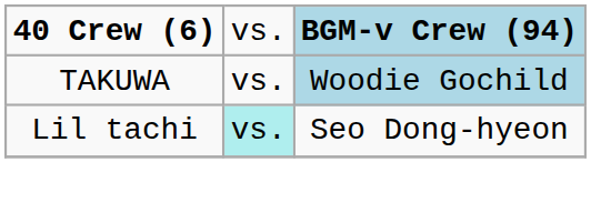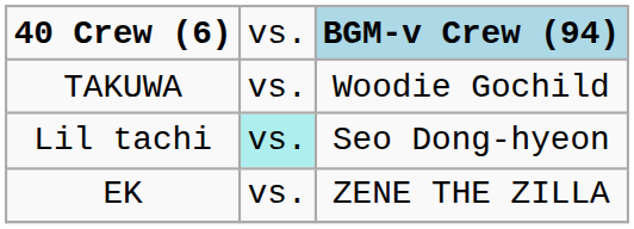 <table class="wikitable" border="2" style="text-align:center">
 <tr>
 <td><strong>40 Crew (6)</strong></td>
 <td>vs.</td>
 <td style="background:lightblue"><strong>BGM-v Crew (94)</strong></td>
 </tr>
 <tr>
 <td>TAKUWA</td>
 <td>vs.</td>
-<td style="background: lightblue;">Woodie Gochild</td>
+<td>Woodie Gochild</td>
 </tr>
 <tr>
 <td>Lil tachi</td>
 <td style="background: paleturquoise;">vs.</td>
 <td>Seo Dong-hyeon</td>
 </tr>
 <tr>
+<td>EK</td>
+<td>vs.</td>
+<td>ZENE THE ZILLA</td>
+</tr>
+<tr>
 </tr>
 </table>
